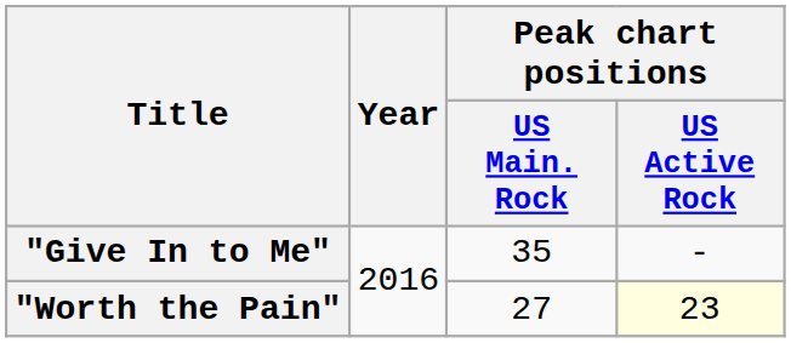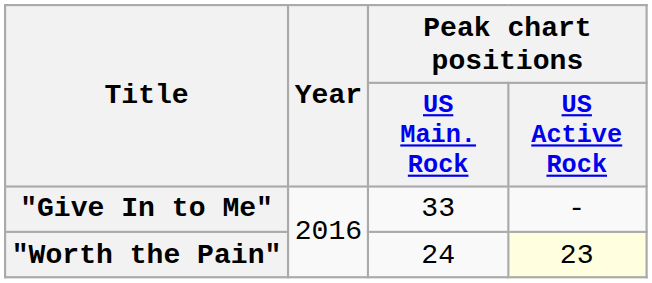 <table class="wikitable plainrowheaders" style="text-align:center;">
 <tr>
 <th rowspan="2" scope="col">Title</th>
 <th rowspan="2" scope="col">Year</th>
 <th colspan="2" scope="col">Peak chart positions</th>
 </tr>
 <tr>
 <th style="width:5em; font-size:90%;"><a href='#'>US<br>Main.<br>Rock</a><br></th>
 <th style="width:5em; font-size:90%;"><a href='#'>US<br>Active<br>Rock</a><br></th>
 </tr>
 <tr>
 <th scope="row">"Give In to Me"</th>
 <td rowspan="2">2016</td>
-<td>35</td>
+<td>33</td>
 <td>-</td>
 </tr>
 <tr>
 <th scope="row">"Worth the Pain"</th>
-<td>27</td>
+<td>24</td>
 <td style="background: lightyellow;">23</td>
 </tr>
 </table>
